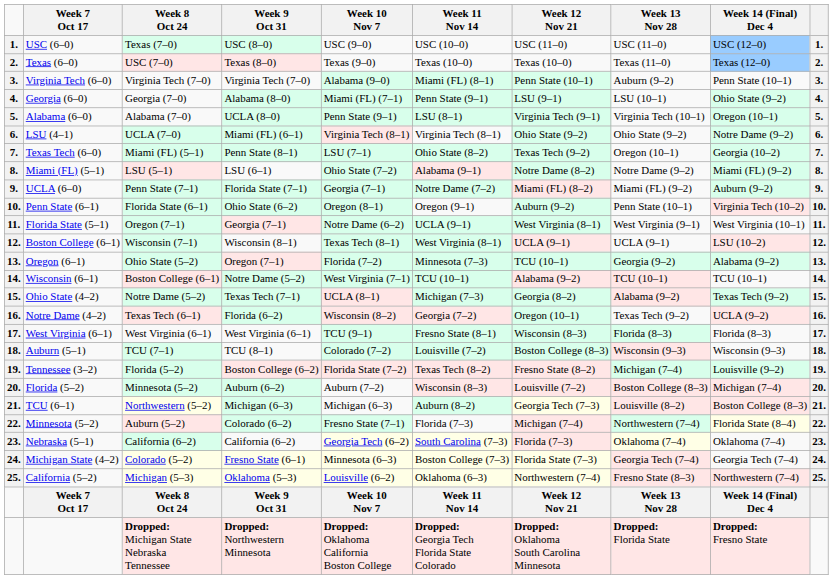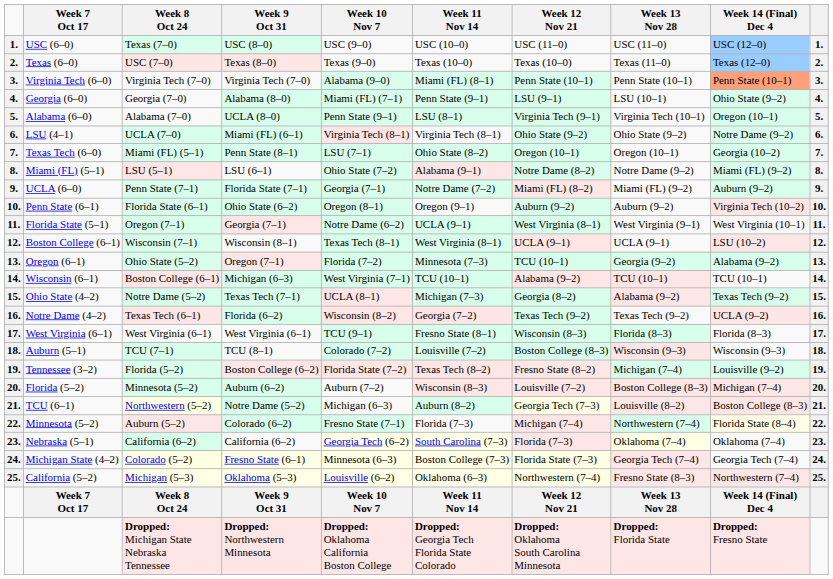 <table class="wikitable" style="font-size:90%; white-space:nowrap;">
 <tr>
 <td></td>
 <th>Week 7<br>Oct 17</th>
 <th>Week 8<br>Oct 24</th>
 <th>Week 9<br>Oct 31</th>
 <th>Week 10<br>Nov 7</th>
 <th>Week 11<br>Nov 14</th>
 <th>Week 12<br>Nov 21</th>
 <th>Week 13<br>Nov 28</th>
 <th>Week 14 (Final)<br>Dec 4</th>
 <th></th>
 </tr>
 <tr>
 <th>1.</th>
 <td><a href='#'>USC</a> (6–0)</td>
 <td bgcolor="#D8FFEB">Texas (7–0)</td>
 <td bgcolor="#D8FFEB">USC (8–0)</td>
 <td>USC (9–0)</td>
 <td>USC (10–0)</td>
 <td>USC (11–0)</td>
 <td>USC (11–0)</td>
 <td bgcolor="#99CCFF">USC (12–0)</td>
 <th>1.</th>
 </tr>
 <tr>
 <th>2.</th>
 <td><a href='#'>Texas</a> (6–0)</td>
 <td bgcolor="#FFE6E6">USC (7–0)</td>
 <td bgcolor="#FFE6E6">Texas (8–0)</td>
 <td>Texas (9–0)</td>
 <td>Texas (10–0)</td>
 <td>Texas (10–0)</td>
 <td>Texas (11–0)</td>
 <td bgcolor="#99CCFF">Texas (12–0)</td>
 <th>2.</th>
 </tr>
 <tr>
 <th>3.</th>
 <td><a href='#'>Virginia Tech</a> (6–0)</td>
 <td>Virginia Tech (7–0)</td>
 <td>Virginia Tech (7–0)</td>
 <td bgcolor="#D8FFEB">Alabama (9–0)</td>
 <td bgcolor="#D8FFEB">Miami (FL) (8–1)</td>
 <td bgcolor="#D8FFEB">Penn State (10–1)</td>
-<td>Auburn (9–2)</td>
 <td>Penn State (10–1)</td>
+<td style="background: lightsalmon;">Penn State (10–1)</td>
 <th>3.</th>
 </tr>
 <tr>
 <th>4.</th>
 <td><a href='#'>Georgia</a> (6–0)</td>
 <td>Georgia (7–0)</td>
 <td bgcolor="#D8FFEB">Alabama (8–0)</td>
 <td bgcolor="#D8FFEB">Miami (FL) (7–1)</td>
 <td bgcolor="#D8FFEB">Penn State (9–1)</td>
 <td bgcolor="#D8FFEB">LSU (9–1)</td>
 <td>LSU (10–1)</td>
 <td bgcolor="#D8FFEB">Ohio State (9–2)</td>
 <th>4.</th>
 </tr>
 <tr>
 <th>5.</th>
 <td><a href='#'>Alabama</a> (6–0)</td>
 <td>Alabama (7–0)</td>
 <td bgcolor="#D8FFEB">UCLA (8–0)</td>
 <td bgcolor="#D8FFEB">Penn State (9–1)</td>
 <td bgcolor="#D8FFEB">LSU (8–1)</td>
 <td bgcolor="#D8FFEB">Virginia Tech (9–1)</td>
 <td>Virginia Tech (10–1)</td>
 <td bgcolor="#D8FFEB">Oregon (10–1)</td>
 <th>5.</th>
 </tr>
 <tr>
 <th>6.</th>
 <td><a href='#'>LSU</a> (4–1)</td>
 <td bgcolor="#D8FFEB">UCLA (7–0)</td>
 <td bgcolor="#D8FFEB">Miami (FL) (6–1)</td>
 <td bgcolor="#FFE6E6">Virginia Tech (8–1)</td>
 <td>Virginia Tech (8–1)</td>
 <td bgcolor="#D8FFEB">Ohio State (9–2)</td>
 <td>Ohio State (9–2)</td>
 <td bgcolor="#D8FFEB">Notre Dame (9–2)</td>
 <th>6.</th>
 </tr>
 <tr>
 <th>7.</th>
 <td><a href='#'>Texas Tech</a> (6–0)</td>
 <td bgcolor="#D8FFEB">Miami (FL) (5–1)</td>
 <td bgcolor="#D8FFEB">Penn State (8–1)</td>
 <td bgcolor="#D8FFEB">LSU (7–1)</td>
 <td bgcolor="#D8FFEB">Ohio State (8–2)</td>
-<td bgcolor="#D8FFEB">Texas Tech (9–2)</td>
+<td bgcolor="#D8FFEB">Oregon (10–1)</td>
 <td>Oregon (10–1)</td>
 <td bgcolor="#D8FFEB">Georgia (10–2)</td>
 <th>7.</th>
 </tr>
 <tr>
 <th>8.</th>
 <td><a href='#'>Miami (FL)</a> (5–1)</td>
 <td bgcolor="#FFE6E6">LSU (5–1)</td>
 <td>LSU (6–1)</td>
 <td bgcolor="#D8FFEB">Ohio State (7–2)</td>
 <td bgcolor="#FFE6E6">Alabama (9–1)</td>
 <td bgcolor="#D8FFEB">Notre Dame (8–2)</td>
 <td>Notre Dame (9–2)</td>
 <td bgcolor="#D8FFEB">Miami (FL) (9–2)</td>
 <th>8.</th>
 </tr>
 <tr>
 <th>9.</th>
 <td><a href='#'>UCLA</a> (6–0)</td>
 <td bgcolor="#D8FFEB">Penn State (7–1)</td>
 <td bgcolor="#D8FFEB">Florida State (7–1)</td>
 <td bgcolor="#D8FFEB">Georgia (7–1)</td>
 <td bgcolor="#D8FFEB">Notre Dame (7–2)</td>
 <td bgcolor="#FFE6E6">Miami (FL) (8–2)</td>
 <td>Miami (FL) (9–2)</td>
 <td bgcolor="#D8FFEB">Auburn (9–2)</td>
 <th>9.</th>
 </tr>
 <tr>
 <th>10.</th>
 <td><a href='#'>Penn State</a> (6–1)</td>
 <td bgcolor="#D8FFEB">Florida State (6–1)</td>
 <td bgcolor="#D8FFEB">Ohio State (6–2)</td>
 <td bgcolor="#D8FFEB">Oregon (8–1)</td>
 <td>Oregon (9–1)</td>
 <td bgcolor="#D8FFEB">Auburn (9–2)</td>
-<td>Penn State (10–1)</td>
+<td>Auburn (9–2)</td>
 <td bgcolor="#FFE6E6">Virginia Tech (10–2)</td>
 <th>10.</th>
 </tr>
 <tr>
 <th>11.</th>
 <td><a href='#'>Florida State</a> (5–1)</td>
 <td bgcolor="#D8FFEB">Oregon (7–1)</td>
 <td bgcolor="#FFE6E6">Georgia (7–1)</td>
 <td bgcolor="#D8FFEB">Notre Dame (6–2)</td>
 <td bgcolor="#D8FFEB">UCLA (9–1)</td>
 <td bgcolor="#D8FFEB">West Virginia (8–1)</td>
 <td>West Virginia (9–1)</td>
 <td>West Virginia (10–1)</td>
 <th>11.</th>
 </tr>
 <tr>
 <th>12.</th>
 <td><a href='#'>Boston College</a> (6–1)</td>
 <td bgcolor="#D8FFEB">Wisconsin (7–1)</td>
 <td>Wisconsin (8–1)</td>
 <td bgcolor="#D8FFEB">Texas Tech (8–1)</td>
 <td bgcolor="#D8FFEB">West Virginia (8–1)</td>
 <td bgcolor="#FFE6E6">UCLA (9–1)</td>
 <td>UCLA (9–1)</td>
 <td bgcolor="#FFE6E6">LSU (10–2)</td>
 <th>12.</th>
 </tr>
 <tr>
 <th>13.</th>
 <td><a href='#'>Oregon</a> (6–1)</td>
 <td bgcolor="#D8FFEB">Ohio State (5–2)</td>
 <td bgcolor="#FFE6E6">Oregon (7–1)</td>
 <td bgcolor="#D8FFEB">Florida (7–2)</td>
 <td bgcolor="#D8FFEB">Minnesota (7–3)</td>
 <td bgcolor="#D8FFEB">TCU (10–1)</td>
 <td bgcolor="#D8FFEB">Georgia (9–2)</td>
 <td bgcolor="#D8FFEB">Alabama (9–2)</td>
 <th>13.</th>
 </tr>
 <tr>
 <th>14.</th>
 <td><a href='#'>Wisconsin</a> (6–1)</td>
 <td bgcolor="#FFE6E6">Boston College (6–1)</td>
-<td bgcolor="#D8FFEB">Notre Dame (5–2)</td>
+<td bgcolor="#D8FFEB">Michigan (6–3)</td>
 <td bgcolor="#D8FFEB">West Virginia (7–1)</td>
 <td bgcolor="#D8FFEB">TCU (10–1)</td>
 <td bgcolor="#FFE6E6">Alabama (9–2)</td>
 <td bgcolor="#FFE6E6">TCU (10–1)</td>
 <td>TCU (10–1)</td>
 <th>14.</th>
 </tr>
 <tr>
 <th>15.</th>
 <td><a href='#'>Ohio State</a> (4–2)</td>
 <td bgcolor="#D8FFEB">Notre Dame (5–2)</td>
 <td bgcolor="#D8FFEB">Texas Tech (7–1)</td>
 <td bgcolor="#FFE6E6">UCLA (8–1)</td>
 <td bgcolor="#D8FFEB">Michigan (7–3)</td>
 <td bgcolor="#D8FFEB">Georgia (8–2)</td>
 <td bgcolor="#FFE6E6">Alabama (9–2)</td>
 <td bgcolor="#D8FFEB">Texas Tech (9–2)</td>
 <th>15.</th>
 </tr>
 <tr>
 <th>16.</th>
 <td><a href='#'>Notre Dame</a> (4–2)</td>
 <td bgcolor="#FFE6E6">Texas Tech (6–1)</td>
 <td bgcolor="#D8FFEB">Florida (6–2)</td>
 <td bgcolor="#FFE6E6">Wisconsin (8–2)</td>
 <td bgcolor="#FFE6E6">Georgia (7–2)</td>
-<td bgcolor="#D8FFEB">Oregon (10–1)</td>
+<td bgcolor="#D8FFEB">Texas Tech (9–2)</td>
 <td>Texas Tech (9–2)</td>
 <td bgcolor="#FFE6E6">UCLA (9–2)</td>
 <th>16.</th>
 </tr>
 <tr>
 <th>17.</th>
 <td><a href='#'>West Virginia</a> (6–1)</td>
 <td>West Virginia (6–1)</td>
 <td>West Virginia (6–1)</td>
 <td bgcolor="#D8FFEB">TCU (9–1)</td>
 <td bgcolor="#D8FFEB">Fresno State (8–1)</td>
 <td bgcolor="#D8FFEB">Wisconsin (8–3)</td>
 <td bgcolor="#D8FFEB">Florida (8–3)</td>
 <td>Florida (8–3)</td>
 <th>17.</th>
 </tr>
 <tr>
 <th>18.</th>
 <td><a href='#'>Auburn</a> (5–1)</td>
 <td bgcolor="#D8FFEB">TCU (7–1)</td>
 <td>TCU (8–1)</td>
 <td bgcolor="#D8FFEB">Colorado (7–2)</td>
 <td bgcolor="#D8FFEB">Louisville (7–2)</td>
 <td bgcolor="#D8FFEB">Boston College (8–3)</td>
 <td bgcolor="#FFE6E6">Wisconsin (9–3)</td>
 <td>Wisconsin (9–3)</td>
 <th>18.</th>
 </tr>
 <tr>
 <th>19.</th>
 <td><a href='#'>Tennessee</a> (3–2)</td>
 <td bgcolor="#D8FFEB">Florida (5–2)</td>
 <td bgcolor="#FFE6E6">Boston College (6–2)</td>
 <td bgcolor="#FFE6E6">Florida State (7–2)</td>
 <td bgcolor="#FFE6E6">Texas Tech (8–2)</td>
 <td bgcolor="#FFE6E6">Fresno State (8–2)</td>
 <td bgcolor="#D8FFEB">Michigan (7–4)</td>
 <td bgcolor="#D8FFEB">Louisville (9–2)</td>
 <th>19.</th>
 </tr>
 <tr>
 <th>20.</th>
 <td><a href='#'>Florida</a> (5–2)</td>
 <td bgcolor="#D8FFEB">Minnesota (5–2)</td>
 <td bgcolor="#D8FFEB">Auburn (6–2)</td>
 <td>Auburn (7–2)</td>
 <td bgcolor="#FFE6E6">Wisconsin (8–3)</td>
 <td bgcolor="#FFE6E6">Louisville (7–2)</td>
 <td bgcolor="#FFE6E6">Boston College (8–3)</td>
 <td bgcolor="#FFE6E6">Michigan (7–4)</td>
 <th>20.</th>
 </tr>
 <tr>
 <th>21.</th>
 <td><a href='#'>TCU</a> (6–1)</td>
 <td bgcolor="#FFFFE6"><a href='#'>Northwestern</a> (5–2)</td>
-<td bgcolor="#D8FFEB">Michigan (6–3)</td>
+<td bgcolor="#D8FFEB">Notre Dame (5–2)</td>
 <td>Michigan (6–3)</td>
 <td bgcolor="#D8FFEB">Auburn (8–2)</td>
 <td bgcolor="#FFFFE6">Georgia Tech (7–3)</td>
 <td bgcolor="#FFE6E6">Louisville (8–2)</td>
 <td bgcolor="#FFE6E6">Boston College (8–3)</td>
 <th>21.</th>
 </tr>
 <tr>
 <th>22.</th>
 <td><a href='#'>Minnesota</a> (5–2)</td>
 <td bgcolor="#FFE6E6">Auburn (5–2)</td>
 <td bgcolor="#D8FFEB">Colorado (6–2)</td>
 <td bgcolor="#D8FFEB">Fresno State (7–1)</td>
 <td>Florida (7–3)</td>
 <td bgcolor="#FFE6E6">Michigan (7–4)</td>
 <td bgcolor="#D8FFEB">Northwestern (7–4)</td>
 <td bgcolor="#FFFFE6">Florida State (8–4)</td>
 <th>22.</th>
 </tr>
 <tr>
 <th>23.</th>
 <td><a href='#'>Nebraska</a> (5–1)</td>
 <td bgcolor="#D8FFEB">California (6–2)</td>
 <td>California (6–2)</td>
 <td bgcolor="#FFFFE6"><a href='#'>Georgia Tech</a> (6–2)</td>
 <td bgcolor="#FFFFE6"><a href='#'>South Carolina</a> (7–3)</td>
 <td bgcolor="#FFE6E6">Florida (7–3)</td>
 <td bgcolor="#FFFFE6">Oklahoma (7–4)</td>
 <td>Oklahoma (7–4)</td>
 <th>23.</th>
 </tr>
 <tr>
 <th>24.</th>
 <td><a href='#'>Michigan State</a> (4–2)</td>
 <td bgcolor="#FFFFE6"><a href='#'>Colorado</a> (5–2)</td>
 <td bgcolor="#FFFFE6"><a href='#'>Fresno State</a> (6–1)</td>
 <td bgcolor="#FFFFE6">Minnesota (6–3)</td>
 <td bgcolor="#FFFFE6">Boston College (7–3)</td>
 <td bgcolor="#FFFFE6">Florida State (7–3)</td>
 <td bgcolor="#FFE6E6">Georgia Tech (7–4)</td>
 <td>Georgia Tech (7–4)</td>
 <th>24.</th>
 </tr>
 <tr>
 <th>25.</th>
 <td><a href='#'>California</a> (5–2)</td>
 <td bgcolor="#FFFFE6"><a href='#'>Michigan</a> (5–3)</td>
 <td bgcolor="#FFFFE6"><a href='#'>Oklahoma</a> (5–3)</td>
 <td bgcolor="#FFFFE6"><a href='#'>Louisville</a> (6–2)</td>
 <td bgcolor="#FFFFE6">Oklahoma (6–3)</td>
 <td bgcolor="#FFFFE6">Northwestern (7–4)</td>
 <td bgcolor="#FFE6E6">Fresno State (8–3)</td>
 <td bgcolor="#FFE6E6">Northwestern (7–4)</td>
 <th>25.</th>
 </tr>
 <tr>
 <td></td>
 <th>Week 7<br>Oct 17</th>
 <th>Week 8<br>Oct 24</th>
 <th>Week 9<br>Oct 31</th>
 <th>Week 10<br>Nov 7</th>
 <th>Week 11<br>Nov 14</th>
 <th>Week 12<br>Nov 21</th>
 <th>Week 13<br>Nov 28</th>
 <th>Week 14 (Final)<br>Dec 4</th>
 <th></th>
 </tr>
 <tr>
 <td></td>
 <td></td>
 <td bgcolor="#FFE6E6" valign="top"><strong>Dropped:</strong><br>Michigan State<br>Nebraska<br>Tennessee</td>
 <td bgcolor="#FFE6E6" valign="top"><strong>Dropped:</strong><br>Northwestern<br>Minnesota</td>
 <td bgcolor="#FFE6E6" valign="top"><strong>Dropped:</strong><br>Oklahoma<br>California<br>Boston College</td>
 <td bgcolor="#FFE6E6" valign="top"><strong>Dropped:</strong><br>Georgia Tech<br>Florida State<br>Colorado</td>
 <td bgcolor="#FFE6E6" valign="top"><strong>Dropped:</strong><br>Oklahoma<br>South Carolina<br>Minnesota</td>
 <td bgcolor="#FFE6E6" valign="top"><strong>Dropped:</strong><br>Florida State</td>
 <td bgcolor="#FFE6E6" valign="top"><strong>Dropped:</strong><br>Fresno State</td>
 <td></td>
 </tr>
 </table>
